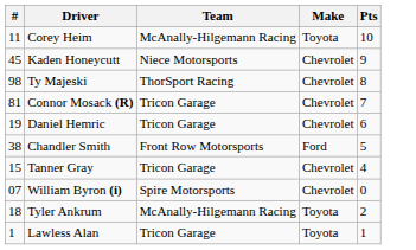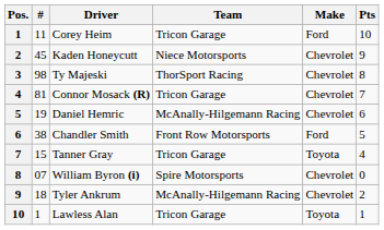 <table class="wikitable" style="font-size:95%">
 <tr>
+<th>Pos.</th>
 <th>#</th>
 <th>Driver</th>
 <th>Team</th>
 <th>Make</th>
 <th>Pts</th>
 </tr>
 <tr>
+<th>1</th>
 <td>11</td>
 <td>Corey Heim</td>
-<td>McAnally-Hilgemann Racing</td>
-<td>Toyota</td>
+<td>Tricon Garage</td>
+<td>Ford</td>
 <td>10</td>
 </tr>
 <tr>
+<th>2</th>
 <td>45</td>
 <td>Kaden Honeycutt</td>
 <td>Niece Motorsports</td>
 <td>Chevrolet</td>
 <td>9</td>
 </tr>
 <tr>
+<th>3</th>
 <td>98</td>
 <td>Ty Majeski</td>
 <td>ThorSport Racing</td>
 <td>Chevrolet</td>
 <td>8</td>
 </tr>
 <tr>
+<th>4</th>
 <td>81</td>
 <td>Connor Mosack <strong>(R)</strong></td>
 <td>Tricon Garage</td>
 <td>Chevrolet</td>
 <td>7</td>
 </tr>
 <tr>
+<th>5</th>
 <td>19</td>
 <td>Daniel Hemric</td>
-<td>Tricon Garage</td>
+<td>McAnally-Hilgemann Racing</td>
 <td>Chevrolet</td>
 <td>6</td>
 </tr>
 <tr>
+<th>6</th>
 <td>38</td>
 <td>Chandler Smith</td>
 <td>Front Row Motorsports</td>
 <td>Ford</td>
 <td>5</td>
 </tr>
 <tr>
+<th>7</th>
 <td>15</td>
 <td>Tanner Gray</td>
 <td>Tricon Garage</td>
-<td>Chevrolet</td>
+<td>Toyota</td>
 <td>4</td>
 </tr>
 <tr>
+<th>8</th>
 <td>07</td>
 <td>William Byron <strong>(i)</strong></td>
 <td>Spire Motorsports</td>
 <td>Chevrolet</td>
 <td>0</td>
 </tr>
 <tr>
+<th>9</th>
 <td>18</td>
 <td>Tyler Ankrum</td>
 <td>McAnally-Hilgemann Racing</td>
-<td>Toyota</td>
+<td>Chevrolet</td>
 <td>2</td>
 </tr>
 <tr>
+<th>10</th>
 <td>1</td>
 <td>Lawless Alan</td>
 <td>Tricon Garage</td>
 <td>Toyota</td>
 <td>1</td>
 </tr>
 </table>
